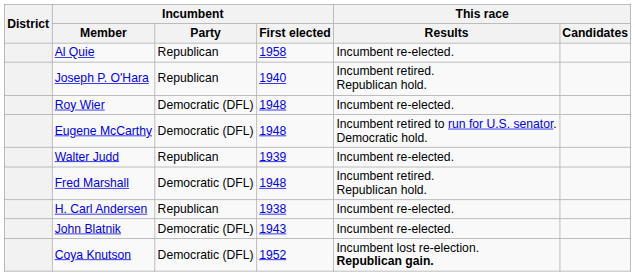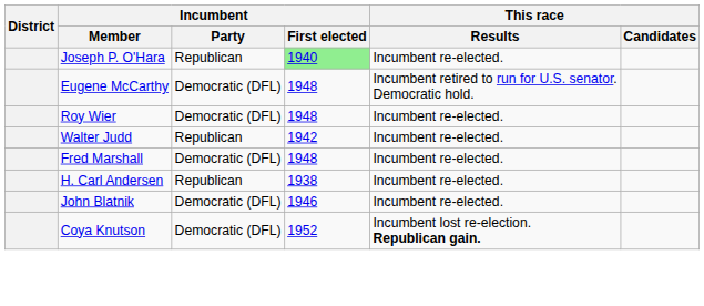 <table class=wikitable>
 <tr>
 <th rowspan=2>District</th>
 <th colspan=3>Incumbent</th>
 <th colspan=2>This race</th>
 </tr>
 <tr>
 <th>Member</th>
 <th>Party</th>
 <th>First elected</th>
 <th>Results</th>
 <th>Candidates</th>
 </tr>
 <tr>
 <th></th>
-<td><a href='#'>Al Quie</a></td>
-<td>Republican</td>
-<td><a href='#'>1958</a></td>
-<td>Incumbent re-elected.</td>
-<td nowrap></td>
-</tr>
-<tr>
-<th></th>
 <td><a href='#'>Joseph P. O'Hara</a></td>
 <td>Republican</td>
-<td><a href='#'>1940</a></td>
-<td>Incumbent retired.<br>Republican hold.</td>
-<td nowrap></td>
-</tr>
-<tr>
-<th></th>
-<td><a href='#'>Roy Wier</a></td>
-<td>Democratic (DFL)</td>
-<td><a href='#'>1948</a></td>
+<td style="background: lightgreen;"><a href='#'>1940</a></td>
 <td>Incumbent re-elected.</td>
 <td nowrap></td>
 </tr>
 <tr>
 <th></th>
 <td><a href='#'>Eugene McCarthy</a></td>
 <td>Democratic (DFL)</td>
 <td><a href='#'>1948</a></td>
 <td>Incumbent retired to <a href='#'>run for U.S. senator</a>.<br>Democratic hold.</td>
 <td nowrap></td>
 </tr>
 <tr>
 <th></th>
+<td><a href='#'>Roy Wier</a></td>
+<td>Democratic (DFL)</td>
+<td><a href='#'>1948</a></td>
+<td>Incumbent re-elected.</td>
+<td nowrap></td>
+</tr>
+<tr>
+<th></th>
 <td><a href='#'>Walter Judd</a></td>
 <td>Republican</td>
-<td><a href='#'>1939</a></td>
+<td><a href='#'>1942</a></td>
 <td>Incumbent re-elected.</td>
 <td nowrap></td>
 </tr>
 <tr>
 <th></th>
 <td><a href='#'>Fred Marshall</a></td>
 <td>Democratic (DFL)</td>
 <td><a href='#'>1948</a></td>
-<td>Incumbent retired.<br>Republican hold.</td>
+<td>Incumbent re-elected.</td>
 <td nowrap></td>
 </tr>
 <tr>
 <th></th>
 <td><a href='#'>H. Carl Andersen</a></td>
 <td>Republican</td>
 <td><a href='#'>1938</a></td>
 <td>Incumbent re-elected.</td>
 <td nowrap></td>
 </tr>
 <tr>
 <th></th>
 <td><a href='#'>John Blatnik</a></td>
 <td>Democratic (DFL)</td>
-<td><a href='#'>1943</a></td>
+<td><a href='#'>1946</a></td>
 <td>Incumbent re-elected.</td>
 <td nowrap></td>
 </tr>
 <tr>
 <th></th>
 <td><a href='#'>Coya Knutson</a></td>
 <td>Democratic (DFL)</td>
 <td><a href='#'>1952</a></td>
 <td>Incumbent lost re-election.<br><strong>Republican gain.</strong></td>
 <td nowrap></td>
 </tr>
 </table>
